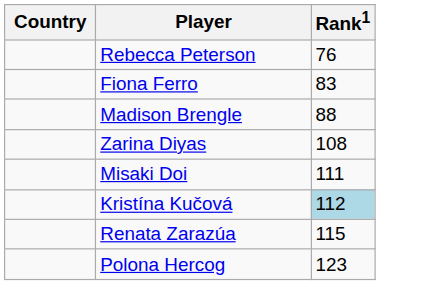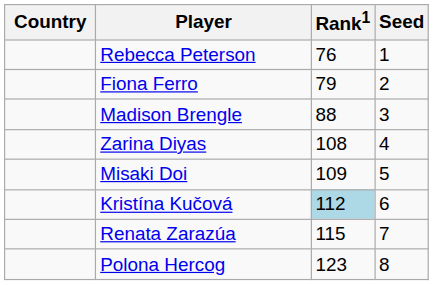 <table class="sortable wikitable">
 <tr>
 <th width="70">Country</th>
 <th width="175">Player</th>
 <th>Rank<sup>1</sup></th>
+<th>Seed</th>
 </tr>
 <tr>
 <td></td>
 <td><a href='#'>Rebecca Peterson</a></td>
 <td>76</td>
+<td>1</td>
 </tr>
 <tr>
 <td></td>
 <td><a href='#'>Fiona Ferro</a></td>
-<td>83</td>
+<td>79</td>
+<td>2</td>
 </tr>
 <tr>
 <td></td>
 <td><a href='#'>Madison Brengle</a></td>
 <td>88</td>
+<td>3</td>
 </tr>
 <tr>
 <td></td>
 <td><a href='#'>Zarina Diyas</a></td>
 <td>108</td>
+<td>4</td>
 </tr>
 <tr>
 <td></td>
 <td><a href='#'>Misaki Doi</a></td>
-<td>111</td>
+<td>109</td>
+<td>5</td>
 </tr>
 <tr>
 <td></td>
 <td><a href='#'>Kristína Kučová</a></td>
 <td style="background: lightblue;">112</td>
+<td>6</td>
 </tr>
 <tr>
 <td></td>
 <td><a href='#'>Renata Zarazúa</a></td>
 <td>115</td>
+<td>7</td>
 </tr>
 <tr>
 <td></td>
 <td><a href='#'>Polona Hercog</a></td>
 <td>123</td>
+<td>8</td>
 </tr>
 </table>
